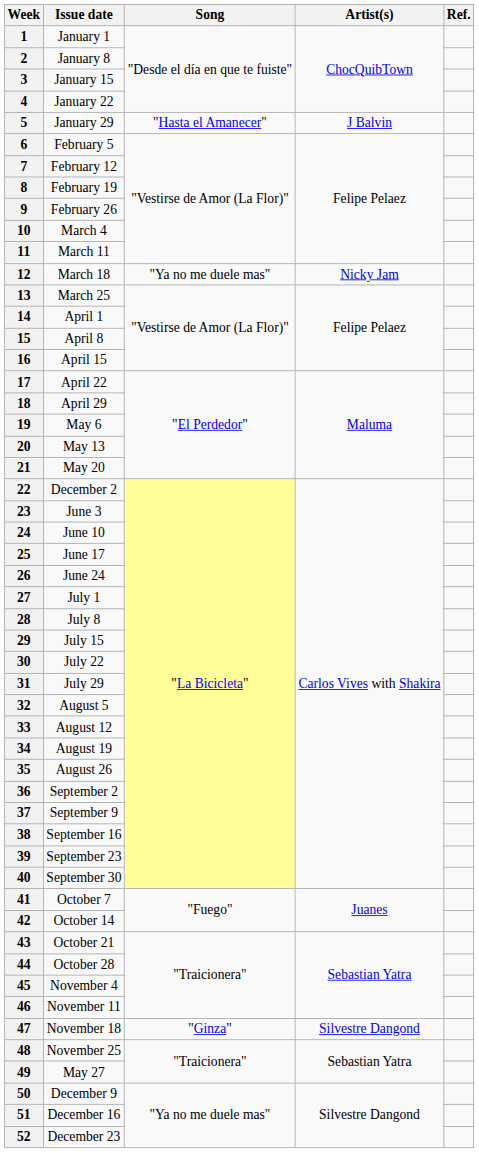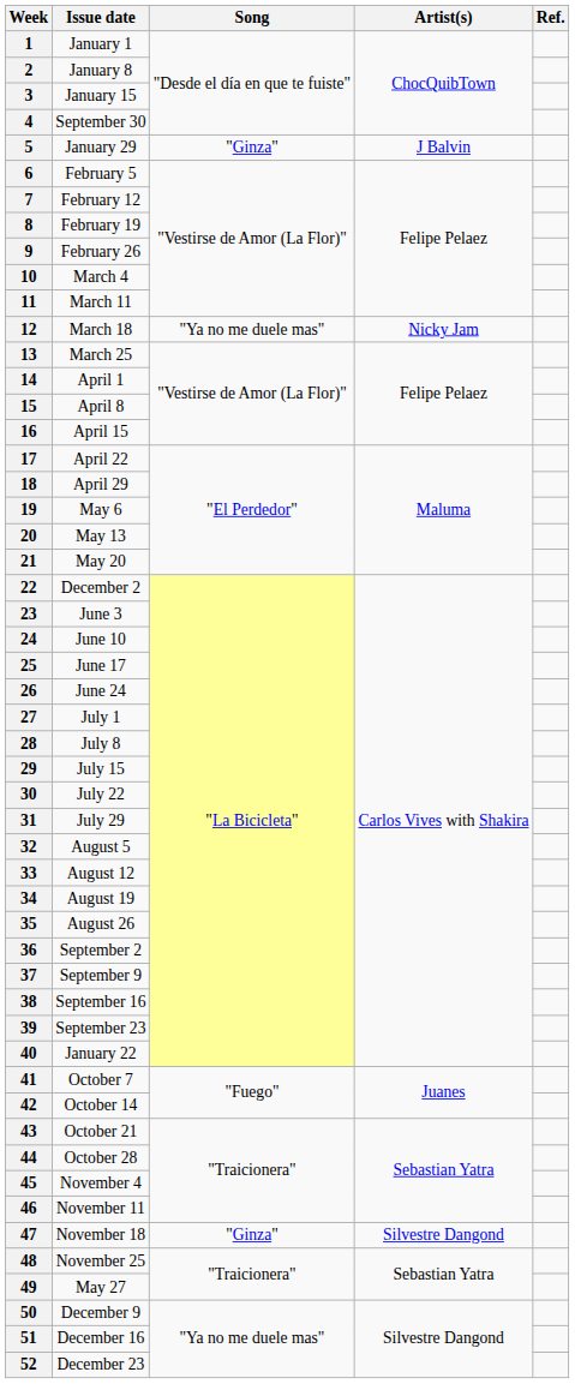 <table class="wikitable plainrowheaders" style="text-align: center;">
 <tr>
 <th>Week</th>
 <th>Issue date</th>
 <th>Song</th>
 <th>Artist(s)</th>
 <th>Ref.</th>
 </tr>
 <tr>
 <th scope="row" style="text-align: center;">1</th>
 <td>January 1</td>
 <td rowspan=4>"Desde el día en que te fuiste"</td>
 <td rowspan=4><a href='#'>ChocQuibTown</a></td>
 <td></td>
 </tr>
 <tr>
 <th scope="row" style="text-align: center;">2</th>
 <td>January 8</td>
 <td></td>
 </tr>
 <tr>
 <th scope="row" style="text-align: center;">3</th>
 <td>January 15</td>
 <td></td>
 </tr>
 <tr>
 <th scope="row" style="text-align: center;">4</th>
-<td>January 22</td>
+<td>September 30</td>
 <td></td>
 </tr>
 <tr>
 <th scope="row" style="text-align: center;">5</th>
 <td>January 29</td>
-<td rowspan=1>"<a href='#'>Hasta el Amanecer</a>"</td>
+<td rowspan=1>"<a href='#'>Ginza</a>"</td>
 <td rowspan=1><a href='#'>J Balvin</a></td>
 <td></td>
 </tr>
 <tr>
 <th scope="row" style="text-align: center;">6</th>
 <td>February 5</td>
 <td rowspan=6>"Vestirse de Amor (La Flor)"</td>
 <td rowspan=6>Felipe Pelaez</td>
 <td></td>
 </tr>
 <tr>
 <th scope="row" style="text-align: center;">7</th>
 <td>February 12</td>
 <td></td>
 </tr>
 <tr>
 <th scope="row" style="text-align: center;">8</th>
 <td>February 19</td>
 <td></td>
 </tr>
 <tr>
 <th scope="row" style="text-align: center;">9</th>
 <td>February 26</td>
 <td></td>
 </tr>
 <tr>
 <th scope="row" style="text-align: center;">10</th>
 <td>March 4</td>
 <td></td>
 </tr>
 <tr>
 <th scope="row" style="text-align: center;">11</th>
 <td>March 11</td>
 <td></td>
 </tr>
 <tr>
 <th scope="row" style="text-align: center;">12</th>
 <td>March 18</td>
 <td rowspan=1>"Ya no me duele mas"</td>
 <td rowspan=1><a href='#'>Nicky Jam</a></td>
 <td></td>
 </tr>
 <tr>
 <th scope="row" style="text-align: center;">13</th>
 <td>March 25</td>
 <td rowspan=4>"Vestirse de Amor (La Flor)"</td>
 <td rowspan=4>Felipe Pelaez</td>
 <td></td>
 </tr>
 <tr>
 <th scope="row" style="text-align: center;">14</th>
 <td>April 1</td>
 <td></td>
 </tr>
 <tr>
 <th scope="row" style="text-align: center;">15</th>
 <td>April 8</td>
 <td></td>
 </tr>
 <tr>
 <th scope="row" style="text-align: center;">16</th>
 <td>April 15</td>
 <td></td>
 </tr>
 <tr>
 <th scope="row" style="text-align: center;">17</th>
 <td>April 22</td>
 <td rowspan=5>"<a href='#'>El Perdedor</a>"</td>
 <td rowspan=5><a href='#'>Maluma</a></td>
 <td></td>
 </tr>
 <tr>
 <th scope="row" style="text-align: center;">18</th>
 <td>April 29</td>
 <td></td>
 </tr>
 <tr>
 <th scope="row" style="text-align: center;">19</th>
 <td>May 6</td>
 <td></td>
 </tr>
 <tr>
 <th scope="row" style="text-align: center;">20</th>
 <td>May 13</td>
 <td></td>
 </tr>
 <tr>
 <th scope="row" style="text-align: center;">21</th>
 <td>May 20</td>
 <td></td>
 </tr>
 <tr>
 <th scope="row" style="text-align: center;">22</th>
 <td>December 2</td>
 <td bgcolor=#FFFF99 rowspan=19>"<a href='#'>La Bicicleta</a>"</td>
 <td rowspan=19><a href='#'>Carlos Vives</a> with <a href='#'>Shakira</a></td>
 <td></td>
 </tr>
 <tr>
 <th scope="row" style="text-align: center;">23</th>
 <td>June 3</td>
 <td></td>
 </tr>
 <tr>
 <th scope="row" style="text-align: center;">24</th>
 <td>June 10</td>
 <td></td>
 </tr>
 <tr>
 <th scope="row" style="text-align: center;">25</th>
 <td>June 17</td>
 <td></td>
 </tr>
 <tr>
 <th scope="row" style="text-align: center;">26</th>
 <td>June 24</td>
 <td></td>
 </tr>
 <tr>
 <th scope="row" style="text-align: center;">27</th>
 <td>July 1</td>
 <td></td>
 </tr>
 <tr>
 <th scope="row" style="text-align: center;">28</th>
 <td>July 8</td>
 <td></td>
 </tr>
 <tr>
 <th scope="row" style="text-align: center;">29</th>
 <td>July 15</td>
 <td></td>
 </tr>
 <tr>
 <th scope="row" style="text-align: center;">30</th>
 <td>July 22</td>
 <td></td>
 </tr>
 <tr>
 <th scope="row" style="text-align: center;">31</th>
 <td>July 29</td>
 <td></td>
 </tr>
 <tr>
 <th scope="row" style="text-align: center;">32</th>
 <td>August 5</td>
 <td></td>
 </tr>
 <tr>
 <th scope="row" style="text-align: center;">33</th>
 <td>August 12</td>
 <td></td>
 </tr>
 <tr>
 <th scope="row" style="text-align: center;">34</th>
 <td>August 19</td>
 <td></td>
 </tr>
 <tr>
 <th scope="row" style="text-align: center;">35</th>
 <td>August 26</td>
 <td></td>
 </tr>
 <tr>
 <th scope="row" style="text-align: center;">36</th>
 <td>September 2</td>
 <td></td>
 </tr>
 <tr>
 <th scope="row" style="text-align: center;">37</th>
 <td>September 9</td>
 <td></td>
 </tr>
 <tr>
 <th scope="row" style="text-align: center;">38</th>
 <td>September 16</td>
 <td></td>
 </tr>
 <tr>
 <th scope="row" style="text-align: center;">39</th>
 <td>September 23</td>
 <td></td>
 </tr>
 <tr>
 <th scope="row" style="text-align: center;">40</th>
-<td>September 30</td>
+<td>January 22</td>
 <td></td>
 </tr>
 <tr>
 <th scope="row" style="text-align: center;">41</th>
 <td>October 7</td>
 <td rowspan=2>"Fuego"</td>
 <td rowspan=2><a href='#'>Juanes</a></td>
 <td></td>
 </tr>
 <tr>
 <th scope="row" style="text-align: center;">42</th>
 <td>October 14</td>
 <td></td>
 </tr>
 <tr>
 <th scope="row" style="text-align: center;">43</th>
 <td>October 21</td>
 <td rowspan=4>"Traicionera"</td>
 <td rowspan=4><a href='#'>Sebastian Yatra</a></td>
 <td></td>
 </tr>
 <tr>
 <th scope="row" style="text-align: center;">44</th>
 <td>October 28</td>
 <td></td>
 </tr>
 <tr>
 <th scope="row" style="text-align: center;">45</th>
 <td>November 4</td>
 <td></td>
 </tr>
 <tr>
 <th scope="row" style="text-align: center;">46</th>
 <td>November 11</td>
 <td></td>
 </tr>
 <tr>
 <th scope="row" style="text-align: center;">47</th>
 <td>November 18</td>
 <td rowspan=1>"<a href='#'>Ginza</a>"</td>
 <td rowspan=1><a href='#'>Silvestre Dangond</a></td>
 <td></td>
 </tr>
 <tr>
 <th scope="row" style="text-align: center;">48</th>
 <td>November 25</td>
 <td rowspan=2>"Traicionera"</td>
 <td rowspan=2>Sebastian Yatra</td>
 <td></td>
 </tr>
 <tr>
 <th scope="row" style="text-align: center;">49</th>
 <td>May 27</td>
 <td></td>
 </tr>
 <tr>
 <th scope="row" style="text-align: center;">50</th>
 <td>December 9</td>
 <td rowspan=3>"Ya no me duele mas"</td>
 <td rowspan=3>Silvestre Dangond</td>
 <td></td>
 </tr>
 <tr>
 <th scope="row" style="text-align: center;">51</th>
 <td>December 16</td>
 <td></td>
 </tr>
 <tr>
 <th scope="row" style="text-align: center;">52</th>
 <td>December 23</td>
 <td></td>
 </tr>
 </table>
